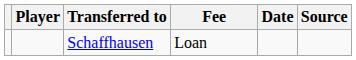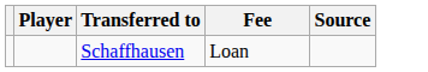 <table class="wikitable plainrowheaders sortable">
 <tr>
 <th></th>
 <th scope="col">Player</th>
 <th>Transferred to</th>
 <th style="width: 80px;">Fee</th>
-<th scope="col">Date</th>
 <th scope="col">Source</th>
 </tr>
 <tr>
 <td align="center"></td>
 <td> </td>
 <td> <a href='#'>Schaffhausen</a></td>
 <td>Loan</td>
 <td></td>
-<td></td>
 </tr>
 </table>
